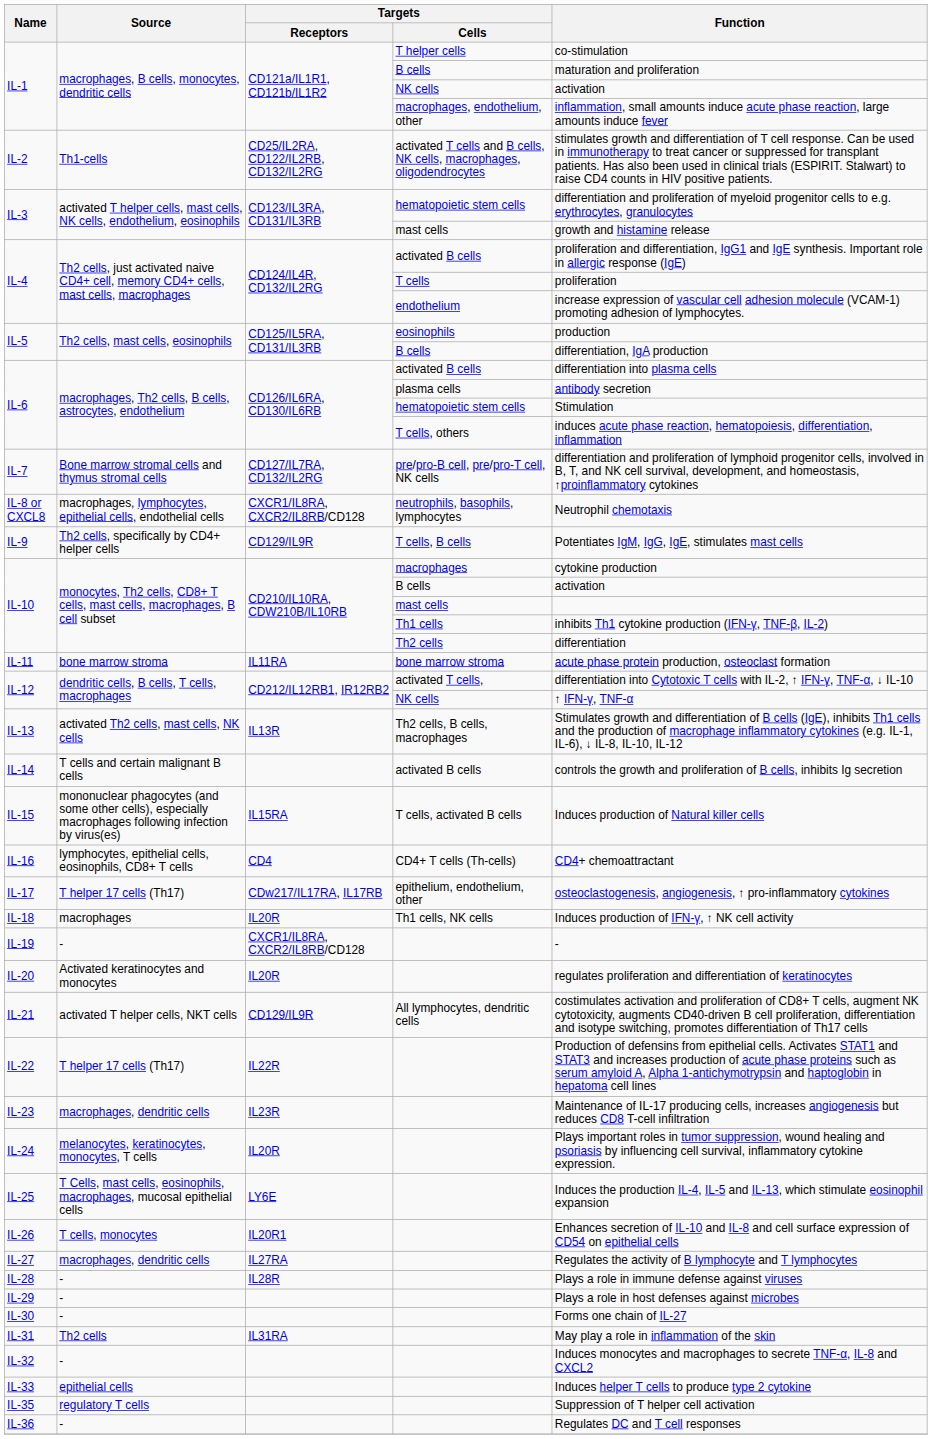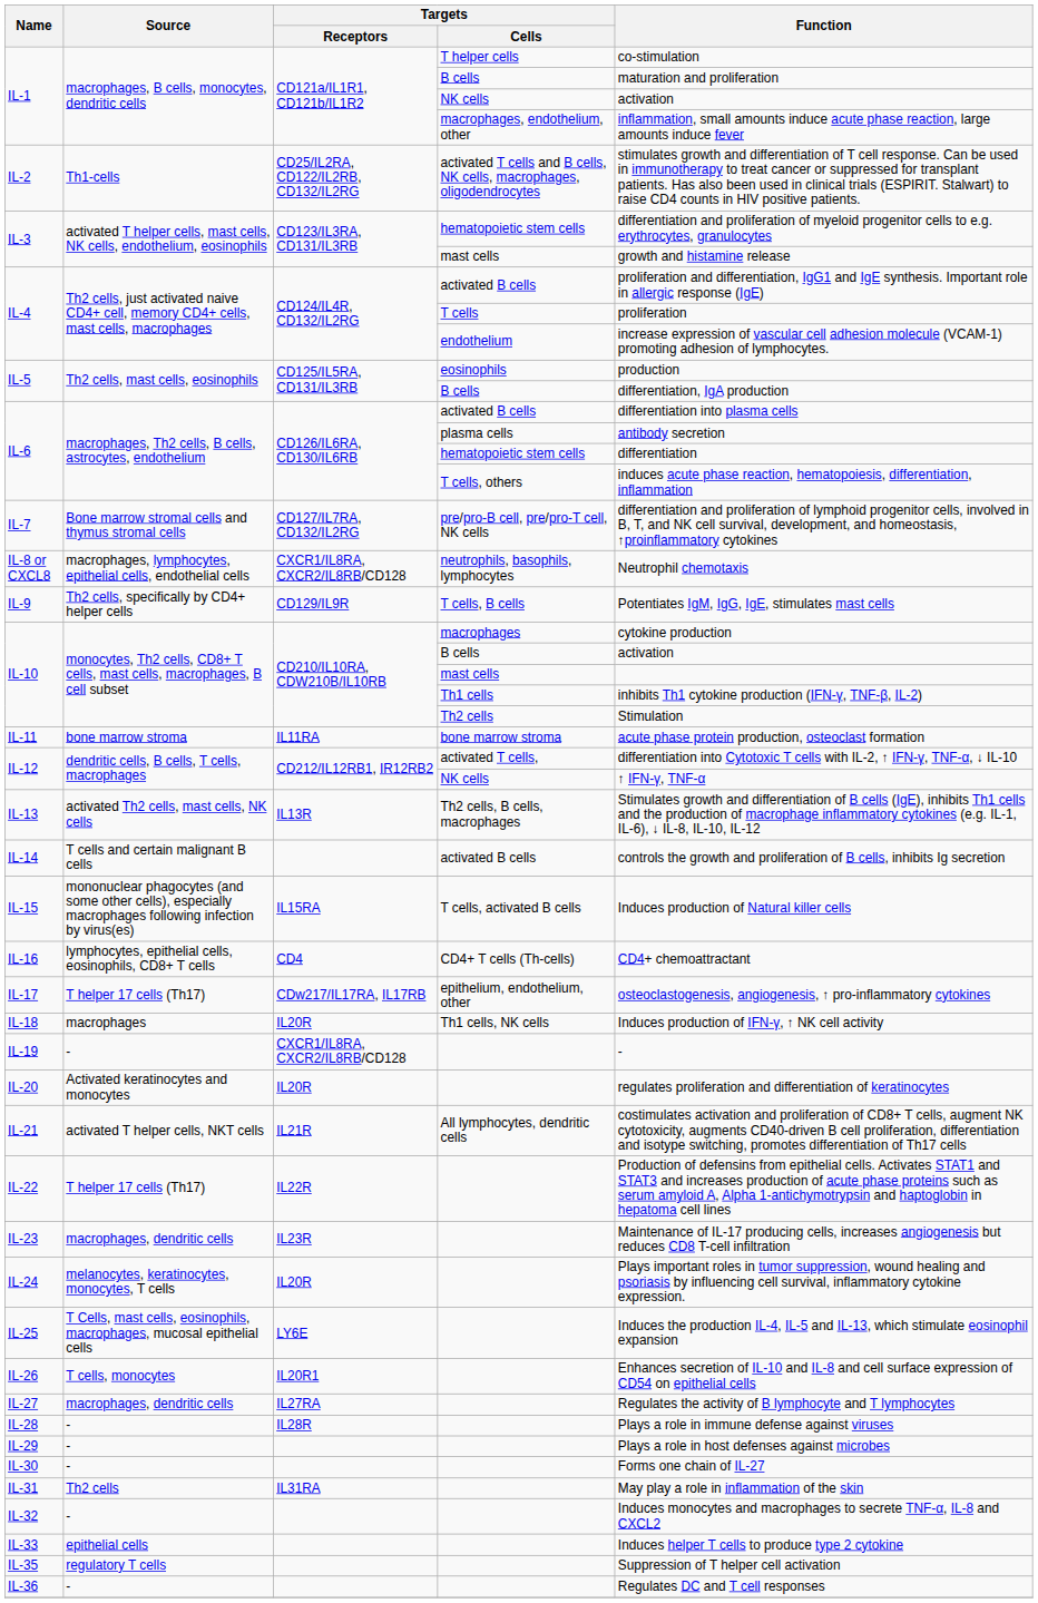 <table class="wikitable">
 <tr>
 <th rowspan=2>Name</th>
 <th rowspan=2>Source</th>
 <th colspan=2>Targets</th>
 <th rowspan=2>Function</th>
 </tr>
 <tr>
 <th>Receptors</th>
 <th>Cells</th>
 </tr>
 <tr>
 <td rowspan=4><a href='#'>IL-1</a></td>
 <td rowspan=4><a href='#'>macrophages</a>, <a href='#'>B cells</a>, <a href='#'>monocytes</a>, <a href='#'>dendritic cells</a> </td>
 <td rowspan=4><a href='#'>CD121a/IL1R1</a>, <a href='#'>CD121b/IL1R2</a></td>
 <td><a href='#'>T helper cells</a></td>
 <td>co-stimulation </td>
 </tr>
 <tr>
 <td><a href='#'>B cells</a></td>
 <td>maturation and proliferation </td>
 </tr>
 <tr>
 <td><a href='#'>NK cells</a></td>
 <td>activation</td>
 </tr>
 <tr>
 <td><a href='#'>macrophages</a>, <a href='#'>endothelium</a>, other</td>
 <td><a href='#'>inflammation</a>, small amounts induce <a href='#'>acute phase reaction</a>, large amounts induce <a href='#'>fever</a></td>
 </tr>
 <tr>
 <td><a href='#'>IL-2</a></td>
 <td><a href='#'>Th1-cells</a></td>
 <td><a href='#'>CD25/IL2RA</a>, <a href='#'>CD122/IL2RB</a>, <a href='#'>CD132/IL2RG</a></td>
 <td>activated <a href='#'>T cells</a> and <a href='#'>B cells</a>, <a href='#'>NK cells</a>, <a href='#'>macrophages</a>, <a href='#'>oligodendrocytes</a></td>
 <td>stimulates growth and differentiation of T cell response. Can be used in <a href='#'>immunotherapy</a> to treat cancer or suppressed for transplant patients. Has also been used in clinical trials (ESPIRIT. Stalwart) to raise CD4 counts in HIV positive patients.</td>
 </tr>
 <tr>
 <td rowspan=2><a href='#'>IL-3</a></td>
 <td rowspan=2>activated <a href='#'>T helper cells</a>, <a href='#'>mast cells</a>, <a href='#'>NK cells</a>, <a href='#'>endothelium</a>, <a href='#'>eosinophils</a></td>
 <td rowspan=2><a href='#'>CD123/IL3RA</a>, <a href='#'>CD131/IL3RB</a></td>
 <td><a href='#'>hematopoietic stem cells</a></td>
 <td>differentiation and proliferation of myeloid progenitor cells  to e.g. <a href='#'>erythrocytes</a>, <a href='#'>granulocytes</a></td>
 </tr>
 <tr>
 <td>mast cells</td>
 <td>growth and <a href='#'>histamine</a> release</td>
 </tr>
 <tr>
 <td rowspan=3><a href='#'>IL-4</a></td>
 <td rowspan=3><a href='#'>Th2 cells</a>, just activated naive <a href='#'>CD4+ cell</a>, <a href='#'>memory CD4+ cells</a>, <a href='#'>mast cells</a>, <a href='#'>macrophages</a></td>
 <td rowspan=3><a href='#'>CD124/IL4R</a>, <a href='#'>CD132/IL2RG</a></td>
 <td>activated <a href='#'>B cells</a></td>
 <td>proliferation and differentiation, <a href='#'>IgG1</a> and <a href='#'>IgE</a> synthesis. Important role in <a href='#'>allergic</a> response (<a href='#'>IgE</a>)</td>
 </tr>
 <tr>
 <td><a href='#'>T cells</a></td>
 <td>proliferation</td>
 </tr>
 <tr>
 <td><a href='#'>endothelium</a></td>
 <td>increase expression of <a href='#'>vascular cell</a> <a href='#'>adhesion molecule</a> (VCAM-1) promoting adhesion of lymphocytes.</td>
 </tr>
 <tr>
 <td rowspan=2><a href='#'>IL-5</a></td>
 <td rowspan=2><a href='#'>Th2 cells</a>, <a href='#'>mast cells</a>, <a href='#'>eosinophils</a></td>
 <td rowspan=2><a href='#'>CD125/IL5RA</a>, <a href='#'>CD131/IL3RB</a></td>
 <td><a href='#'>eosinophils</a></td>
 <td>production</td>
 </tr>
 <tr>
 <td><a href='#'>B cells</a></td>
 <td>differentiation, <a href='#'>IgA</a> production</td>
 </tr>
 <tr>
 <td rowspan=4><a href='#'>IL-6</a></td>
 <td rowspan=4><a href='#'>macrophages</a>, <a href='#'>Th2 cells</a>, <a href='#'>B cells</a>, <a href='#'>astrocytes</a>, <a href='#'>endothelium</a></td>
 <td rowspan=4><a href='#'>CD126/IL6RA</a>, <a href='#'>CD130/IL6RB</a></td>
 <td>activated <a href='#'>B cells</a></td>
 <td>differentiation into <a href='#'>plasma cells</a></td>
 </tr>
 <tr>
 <td>plasma cells</td>
 <td><a href='#'>antibody</a> secretion</td>
 </tr>
 <tr>
 <td><a href='#'>hematopoietic stem cells</a></td>
-<td>Stimulation</td>
+<td>differentiation</td>
 </tr>
 <tr>
 <td><a href='#'>T cells</a>, others</td>
 <td>induces <a href='#'>acute phase reaction</a>, <a href='#'>hematopoiesis</a>, <a href='#'>differentiation</a>, <a href='#'>inflammation</a></td>
 </tr>
 <tr>
 <td><a href='#'>IL-7</a></td>
 <td><a href='#'>Bone marrow stromal cells</a> and <a href='#'>thymus stromal cells</a></td>
 <td><a href='#'>CD127/IL7RA</a>, <a href='#'>CD132/IL2RG</a></td>
 <td><a href='#'>pre</a>/<a href='#'>pro-B cell</a>, <a href='#'>pre</a>/<a href='#'>pro-T cell</a>, NK cells</td>
 <td>differentiation and proliferation of lymphoid progenitor cells, involved in B, T, and NK cell survival, development, and homeostasis, ↑<a href='#'>proinflammatory</a> cytokines</td>
 </tr>
 <tr>
 <td><a href='#'>IL-8 or CXCL8</a></td>
 <td>macrophages, <a href='#'>lymphocytes</a>, <a href='#'>epithelial cells</a>, endothelial cells</td>
 <td><a href='#'>CXCR1/IL8RA</a>, <a href='#'>CXCR2/IL8RB</a>/CD128</td>
 <td><a href='#'>neutrophils</a>, <a href='#'>basophils</a>, lymphocytes</td>
 <td>Neutrophil <a href='#'>chemotaxis</a></td>
 </tr>
 <tr>
 <td><a href='#'>IL-9</a></td>
 <td><a href='#'>Th2 cells</a>, specifically by CD4+ helper cells</td>
 <td><a href='#'>CD129/IL9R</a></td>
 <td><a href='#'>T cells</a>, <a href='#'>B cells</a></td>
 <td>Potentiates <a href='#'>IgM</a>, <a href='#'>IgG</a>, <a href='#'>IgE</a>, stimulates <a href='#'>mast cells</a></td>
 </tr>
 <tr>
 <td rowspan=5><a href='#'>IL-10</a></td>
 <td rowspan=5><a href='#'>monocytes</a>, <a href='#'>Th2 cells</a>, <a href='#'>CD8+ T cells</a>, <a href='#'>mast cells</a>, <a href='#'>macrophages</a>, <a href='#'>B cell</a> subset</td>
 <td rowspan=5><a href='#'>CD210/IL10RA</a>, <a href='#'>CDW210B/IL10RB</a></td>
 <td><a href='#'>macrophages</a></td>
 <td>cytokine production</td>
 </tr>
 <tr>
 <td>B cells</td>
 <td>activation </td>
 </tr>
 <tr>
 <td><a href='#'>mast cells</a></td>
 <td></td>
 </tr>
 <tr>
 <td><a href='#'>Th1 cells</a></td>
 <td>inhibits <a href='#'>Th1</a> cytokine production (<a href='#'>IFN-γ</a>, <a href='#'>TNF-β</a>, <a href='#'>IL-2</a>)</td>
 </tr>
 <tr>
 <td><a href='#'>Th2 cells</a></td>
-<td>differentiation</td>
+<td>Stimulation</td>
 </tr>
 <tr>
 <td><a href='#'>IL-11</a></td>
 <td><a href='#'>bone marrow stroma</a></td>
 <td><a href='#'>IL11RA</a></td>
 <td><a href='#'>bone marrow stroma</a></td>
 <td><a href='#'>acute phase protein</a> production, <a href='#'>osteoclast</a> formation</td>
 </tr>
 <tr>
 <td rowspan=2><a href='#'>IL-12</a></td>
 <td rowspan=2><a href='#'>dendritic cells</a>, <a href='#'>B cells</a>, <a href='#'>T cells</a>, <a href='#'>macrophages</a></td>
 <td rowspan=2><a href='#'>CD212/IL12RB1</a>, <a href='#'>IR12RB2</a></td>
 <td>activated  <a href='#'>T cells</a>,</td>
 <td>differentiation into <a href='#'>Cytotoxic T cells</a> with IL-2, ↑ <a href='#'>IFN-γ</a>, <a href='#'>TNF-α</a>, ↓ IL-10</td>
 </tr>
 <tr>
 <td><a href='#'>NK cells</a></td>
 <td>↑ <a href='#'>IFN-γ</a>, <a href='#'>TNF-α</a></td>
 </tr>
 <tr>
 <td><a href='#'>IL-13</a></td>
 <td>activated <a href='#'>Th2 cells</a>, <a href='#'>mast cells</a>, <a href='#'>NK cells</a></td>
 <td><a href='#'>IL13R</a></td>
 <td>Th2 cells, B cells, macrophages</td>
 <td>Stimulates growth and differentiation of <a href='#'>B cells</a> (<a href='#'>IgE</a>), inhibits <a href='#'>Th1 cells</a> and the production of <a href='#'>macrophage inflammatory cytokines</a> (e.g. IL-1, IL-6), ↓ IL-8, IL-10, IL-12</td>
 </tr>
 <tr>
 <td><a href='#'>IL-14</a></td>
 <td>T cells and certain malignant B cells</td>
 <td></td>
 <td>activated B cells</td>
 <td>controls the growth and proliferation of <a href='#'>B cells</a>, inhibits Ig secretion</td>
 </tr>
 <tr>
 <td><a href='#'>IL-15</a></td>
 <td>mononuclear phagocytes (and some other cells), especially macrophages following infection by virus(es)</td>
 <td><a href='#'>IL15RA</a></td>
 <td>T cells, activated B cells</td>
 <td>Induces production of <a href='#'>Natural killer cells</a></td>
 </tr>
 <tr>
 <td><a href='#'>IL-16</a></td>
 <td>lymphocytes, epithelial cells, eosinophils, CD8+ T cells</td>
 <td><a href='#'>CD4</a></td>
 <td>CD4+ T cells (Th-cells)</td>
 <td><a href='#'>CD4</a>+ chemoattractant</td>
 </tr>
 <tr>
 <td><a href='#'>IL-17</a></td>
 <td><a href='#'>T helper 17 cells</a> (Th17)</td>
 <td><a href='#'>CDw217/IL17RA</a>, <a href='#'>IL17RB</a></td>
 <td>epithelium, endothelium, other</td>
 <td><a href='#'>osteoclastogenesis</a>, <a href='#'>angiogenesis</a>, ↑ pro-inflammatory <a href='#'>cytokines</a></td>
 </tr>
 <tr>
 <td><a href='#'>IL-18</a></td>
 <td>macrophages</td>
 <td><a href='#'>IL20R</a></td>
 <td>Th1 cells, NK cells</td>
 <td>Induces production of <a href='#'>IFN-γ</a>, ↑ NK cell activity</td>
 </tr>
 <tr>
 <td><a href='#'>IL-19</a></td>
 <td>-</td>
 <td><a href='#'>CXCR1/IL8RA</a>, <a href='#'>CXCR2/IL8RB</a>/CD128</td>
 <td></td>
 <td>-</td>
 </tr>
 <tr>
 <td><a href='#'>IL-20</a></td>
 <td>Activated keratinocytes and monocytes</td>
 <td><a href='#'>IL20R</a></td>
 <td></td>
 <td>regulates proliferation and differentiation of <a href='#'>keratinocytes</a></td>
 </tr>
 <tr>
 <td><a href='#'>IL-21</a></td>
 <td>activated T helper cells, NKT cells</td>
-<td><a href='#'>CD129/IL9R</a></td>
+<td><a href='#'>IL21R</a></td>
 <td>All lymphocytes, dendritic cells</td>
 <td>costimulates activation and proliferation of CD8+ T cells, augment NK cytotoxicity, augments CD40-driven B cell proliferation, differentiation and isotype switching, promotes differentiation of Th17 cells</td>
 </tr>
 <tr>
 <td><a href='#'>IL-22</a></td>
 <td><a href='#'>T helper 17 cells</a> (Th17)</td>
 <td><a href='#'>IL22R</a></td>
 <td></td>
 <td>Production of defensins from epithelial cells. Activates <a href='#'>STAT1</a> and <a href='#'>STAT3</a> and increases production of <a href='#'>acute phase proteins</a> such as <a href='#'>serum amyloid A</a>, <a href='#'>Alpha 1-antichymotrypsin</a> and <a href='#'>haptoglobin</a> in <a href='#'>hepatoma</a> cell lines</td>
 </tr>
 <tr>
 <td><a href='#'>IL-23</a></td>
 <td><a href='#'>macrophages</a>, <a href='#'>dendritic cells</a></td>
 <td><a href='#'>IL23R</a></td>
 <td></td>
 <td>Maintenance of IL-17 producing cells, increases <a href='#'>angiogenesis</a> but reduces <a href='#'>CD8</a> T-cell infiltration</td>
 </tr>
 <tr>
 <td><a href='#'>IL-24</a></td>
 <td><a href='#'>melanocytes</a>, <a href='#'>keratinocytes</a>, <a href='#'>monocytes</a>, T cells</td>
 <td><a href='#'>IL20R</a></td>
 <td></td>
 <td>Plays important roles in <a href='#'>tumor suppression</a>, wound healing and <a href='#'>psoriasis</a> by influencing cell survival, inflammatory cytokine expression.</td>
 </tr>
 <tr>
 <td><a href='#'>IL-25</a></td>
 <td><a href='#'>T Cells</a>, <a href='#'>mast cells</a>, <a href='#'>eosinophils</a>, <a href='#'>macrophages</a>, mucosal epithelial cells</td>
 <td><a href='#'>LY6E</a></td>
 <td></td>
 <td>Induces the production <a href='#'>IL-4</a>, <a href='#'>IL-5</a> and <a href='#'>IL-13</a>, which stimulate <a href='#'>eosinophil</a> expansion</td>
 </tr>
 <tr>
 <td><a href='#'>IL-26</a></td>
 <td><a href='#'>T cells</a>, <a href='#'>monocytes</a></td>
 <td><a href='#'>IL20R1</a></td>
 <td></td>
 <td>Enhances secretion of <a href='#'>IL-10</a> and <a href='#'>IL-8</a> and cell surface expression of <a href='#'>CD54</a> on <a href='#'>epithelial cells</a></td>
 </tr>
 <tr>
 <td><a href='#'>IL-27</a></td>
 <td><a href='#'>macrophages</a>, <a href='#'>dendritic cells</a></td>
 <td><a href='#'>IL27RA</a></td>
 <td></td>
 <td>Regulates the activity of <a href='#'>B lymphocyte</a> and <a href='#'>T lymphocytes</a></td>
 </tr>
 <tr>
 <td><a href='#'>IL-28</a></td>
 <td>-</td>
 <td><a href='#'>IL28R</a></td>
 <td></td>
 <td>Plays a role in immune defense against <a href='#'>viruses</a></td>
 </tr>
 <tr>
 <td><a href='#'>IL-29</a></td>
 <td>-</td>
 <td></td>
 <td></td>
 <td>Plays a role in host defenses against <a href='#'>microbes</a></td>
 </tr>
 <tr>
 <td><a href='#'>IL-30</a></td>
 <td>-</td>
 <td></td>
 <td></td>
 <td>Forms one chain of <a href='#'>IL-27</a></td>
 </tr>
 <tr>
 <td><a href='#'>IL-31</a></td>
 <td><a href='#'>Th2 cells</a></td>
 <td><a href='#'>IL31RA</a></td>
 <td></td>
 <td>May play a role in <a href='#'>inflammation</a> of the <a href='#'>skin</a></td>
 </tr>
 <tr>
 <td><a href='#'>IL-32</a></td>
 <td>-</td>
 <td></td>
 <td></td>
 <td>Induces monocytes and macrophages to secrete <a href='#'>TNF-α</a>, <a href='#'>IL-8</a> and <a href='#'>CXCL2</a></td>
 </tr>
 <tr>
 <td><a href='#'>IL-33</a></td>
 <td><a href='#'>epithelial cells</a></td>
 <td></td>
 <td></td>
 <td>Induces <a href='#'>helper T cells</a> to produce <a href='#'>type 2 cytokine</a></td>
 </tr>
 <tr>
 <td><a href='#'>IL-35</a></td>
 <td><a href='#'>regulatory T cells</a></td>
 <td></td>
 <td></td>
 <td>Suppression of T helper cell activation</td>
 </tr>
 <tr>
 <td><a href='#'>IL-36</a></td>
 <td>-</td>
 <td></td>
 <td></td>
 <td>Regulates <a href='#'>DC</a> and <a href='#'>T cell</a> responses</td>
 </tr>
 <tr>
 </tr>
 </table>
